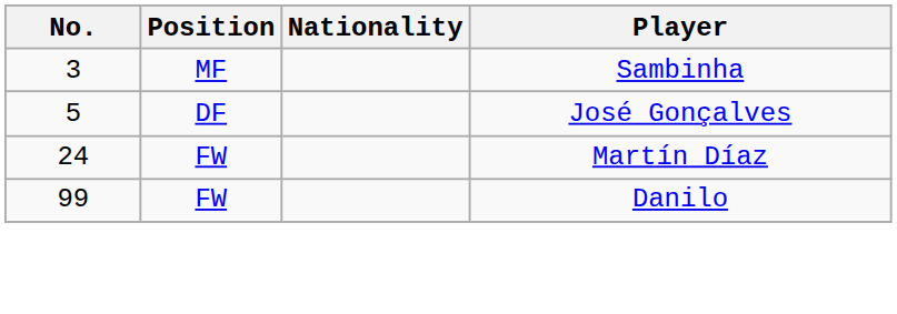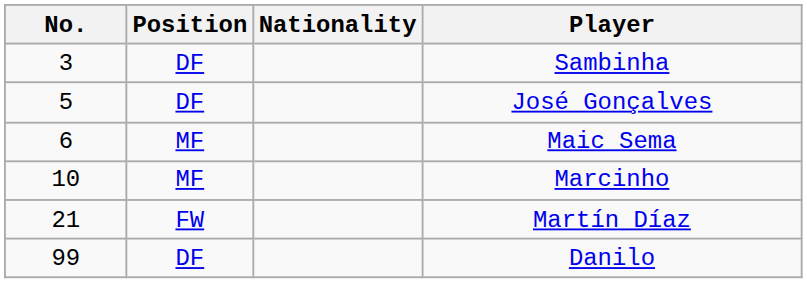 <table class="wikitable">
 <tr>
 <th width=60>No.</th>
 <th width=60>Position</th>
 <th width=60>Nationality</th>
 <th width=200>Player</th>
 </tr>
 <tr>
 <td align="center">3</td>
-<td align="center"><a href='#'>MF</a></td>
+<td align="center"><a href='#'>DF</a></td>
 <td align="center"></td>
 <td align="center"><a href='#'>Sambinha</a></td>
 </tr>
 <tr>
 <td align="center">5</td>
 <td align="center"><a href='#'>DF</a></td>
 <td align="center"></td>
 <td align="center"><a href='#'>José Gonçalves</a></td>
 </tr>
 <tr>
-<td align="center">24</td>
+<td align="center">6</td>
+<td align="center"><a href='#'>MF</a></td>
+<td align="center"></td>
+<td align="center"><a href='#'>Maic Sema</a></td>
+</tr>
+<tr>
+<td align="center">10</td>
+<td align="center"><a href='#'>MF</a></td>
+<td align="center"></td>
+<td align="center"><a href='#'>Marcinho</a></td>
+</tr>
+<tr>
+<td align="center">21</td>
 <td align="center"><a href='#'>FW</a></td>
 <td align="center"></td>
 <td align="center"><a href='#'>Martín Díaz</a></td>
 </tr>
 <tr>
 <td align="center">99</td>
-<td align="center"><a href='#'>FW</a></td>
+<td align="center"><a href='#'>DF</a></td>
 <td align="center"></td>
 <td align="center"><a href='#'>Danilo</a></td>
 </tr>
 </table>
